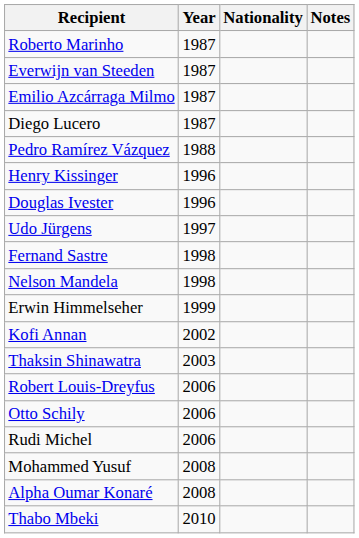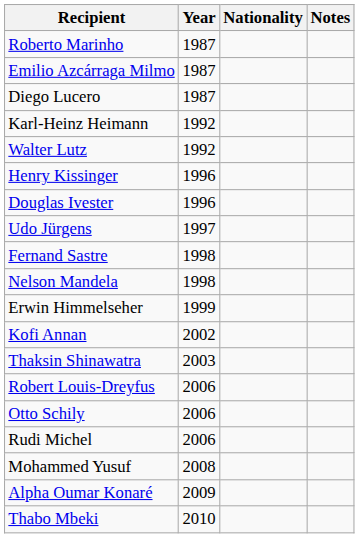 <table class="wikitable sortable">
 <tr>
 <th>Recipient</th>
 <th>Year</th>
 <th>Nationality</th>
 <th>Notes</th>
 </tr>
 <tr>
 <td><a href='#'>Roberto Marinho</a></td>
-<td>1987</td>
-<td></td>
-<td></td>
-</tr>
-<tr>
-<td><a href='#'>Everwijn van Steeden</a></td>
 <td>1987</td>
 <td></td>
 <td></td>
 </tr>
 <tr>
 <td><a href='#'>Emilio Azcárraga Milmo</a></td>
 <td>1987</td>
 <td></td>
 <td></td>
 </tr>
 <tr>
 <td>Diego Lucero</td>
 <td>1987</td>
 <td></td>
 <td></td>
 </tr>
 <tr>
-<td><a href='#'>Pedro Ramírez Vázquez</a></td>
-<td>1988</td>
+<td>Karl-Heinz Heimann</td>
+<td>1992</td>
+<td></td>
+<td></td>
+</tr>
+<tr>
+<td><a href='#'>Walter Lutz</a></td>
+<td>1992</td>
 <td></td>
 <td></td>
 </tr>
 <tr>
 <td><a href='#'>Henry Kissinger</a></td>
 <td>1996</td>
 <td></td>
 <td></td>
 </tr>
 <tr>
 <td><a href='#'>Douglas Ivester</a></td>
 <td>1996</td>
 <td></td>
 <td></td>
 </tr>
 <tr>
 <td><a href='#'>Udo Jürgens</a></td>
 <td>1997</td>
 <td></td>
 <td></td>
 </tr>
 <tr>
 <td><a href='#'>Fernand Sastre</a></td>
 <td>1998</td>
 <td></td>
 <td></td>
 </tr>
 <tr>
 <td><a href='#'>Nelson Mandela</a></td>
 <td>1998</td>
 <td></td>
 <td></td>
 </tr>
 <tr>
 <td>Erwin Himmelseher</td>
 <td>1999</td>
 <td></td>
 <td></td>
 </tr>
 <tr>
 <td><a href='#'>Kofi Annan</a></td>
 <td>2002</td>
 <td></td>
 <td></td>
 </tr>
 <tr>
 <td><a href='#'>Thaksin Shinawatra</a></td>
 <td>2003</td>
 <td></td>
 <td></td>
 </tr>
 <tr>
 <td><a href='#'>Robert Louis-Dreyfus</a></td>
 <td>2006</td>
 <td></td>
 <td></td>
 </tr>
 <tr>
 <td><a href='#'>Otto Schily</a></td>
 <td>2006</td>
 <td></td>
 <td></td>
 </tr>
 <tr>
 <td>Rudi Michel</td>
 <td>2006</td>
 <td></td>
 <td></td>
 </tr>
 <tr>
 <td>Mohammed Yusuf</td>
 <td>2008</td>
 <td></td>
 <td></td>
 </tr>
 <tr>
 <td><a href='#'>Alpha Oumar Konaré</a></td>
-<td>2008</td>
+<td>2009</td>
 <td></td>
 <td></td>
 </tr>
 <tr>
 <td><a href='#'>Thabo Mbeki</a></td>
 <td>2010</td>
 <td></td>
 <td></td>
 </tr>
 </table>
